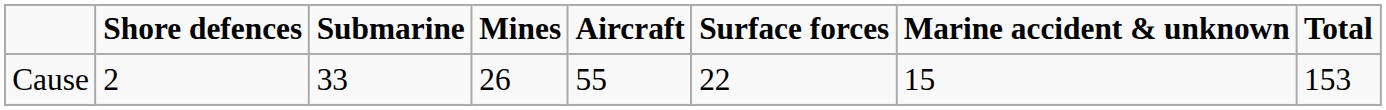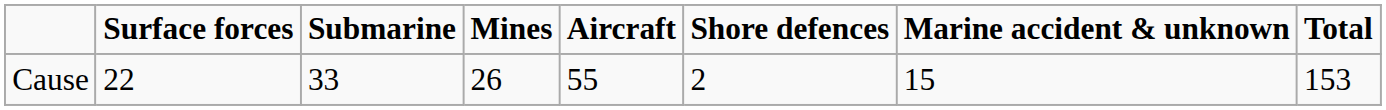 <table class="wikitable">
 <tr>
 <td></td>
-<td><strong>Shore defences</strong></td>
+<td><strong>Surface forces</strong></td>
 <td><strong>Submarine</strong></td>
 <td><strong>Mines</strong></td>
 <td><strong>Aircraft</strong></td>
-<td><strong>Surface forces</strong></td>
+<td><strong>Shore defences</strong></td>
 <td><strong>Marine accident & unknown</strong></td>
 <td><strong>Total</strong></td>
 </tr>
 <tr>
 <td>Cause</td>
-<td>2</td>
+<td>22</td>
 <td>33</td>
 <td>26</td>
 <td>55</td>
-<td>22</td>
+<td>2</td>
 <td>15</td>
 <td>153</td>
 </tr>
 </table>
